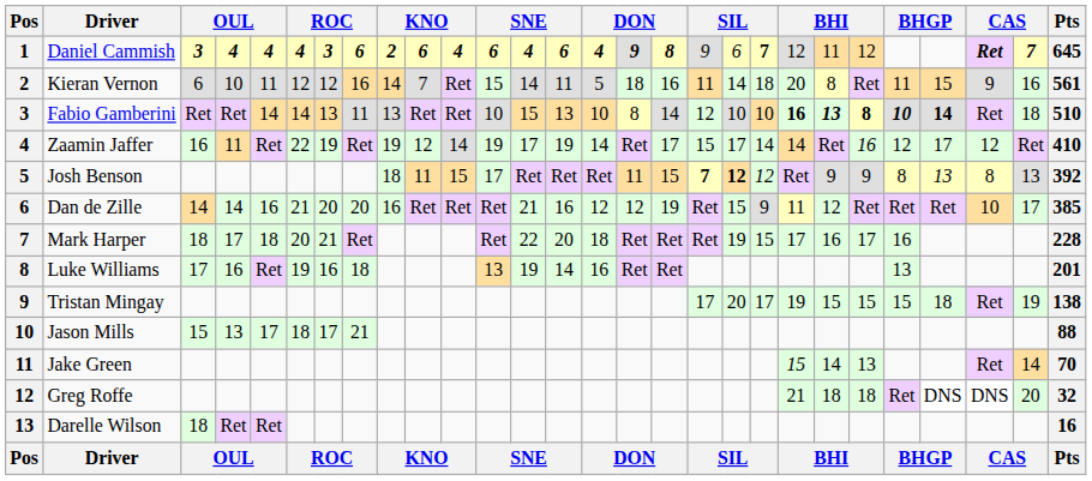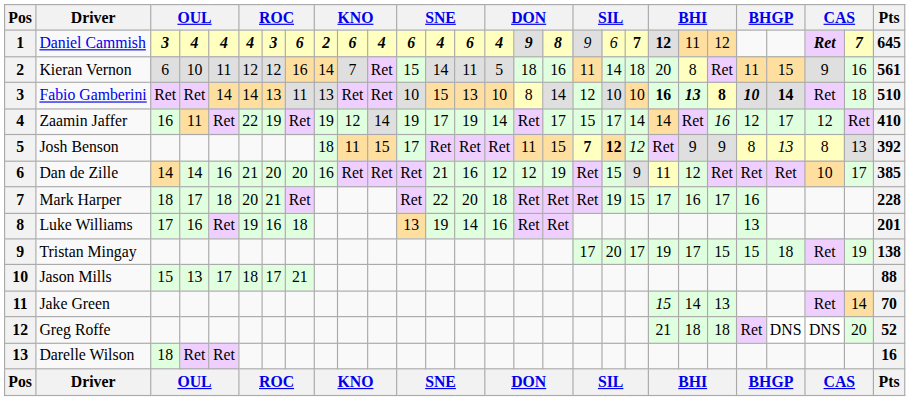 <table class="wikitable" style="font-size: 85%; text-align: center;">
 <tr valign="top">
 <th valign="middle">Pos</th>
 <th valign="middle">Driver</th>
 <th colspan="3"><a href='#'>OUL</a></th>
 <th colspan="3"><a href='#'>ROC</a></th>
 <th colspan="3"><a href='#'>KNO</a></th>
 <th colspan="3"><a href='#'>SNE</a></th>
 <th colspan="3"><a href='#'>DON</a></th>
 <th colspan="3"><a href='#'>SIL</a></th>
 <th colspan="3"><a href='#'>BHI</a></th>
 <th colspan="2"><a href='#'>BHGP</a></th>
 <th colspan="2"><a href='#'>CAS</a></th>
 <th valign="middle">Pts</th>
 </tr>
 <tr>
 <th>1</th>
 <td align=left> <a href='#'>Daniel Cammish</a></td>
 <td style="background:#FFFFBF;"><strong><em>3</em></strong></td>
 <td style="background:#FFFFBF;"><strong><em>4</em></strong></td>
 <td style="background:#FFFFBF;"><strong><em>4</em></strong></td>
 <td style="background:#FFFFBF;"><strong><em>4</em></strong></td>
 <td style="background:#FFFFBF;"><strong><em>3</em></strong></td>
 <td style="background:#FFFFBF;"><strong><em>6</em></strong></td>
 <td style="background:#FFFFBF;"><strong><em>2</em></strong></td>
 <td style="background:#FFFFBF;"><strong><em>6</em></strong></td>
 <td style="background:#FFFFBF;"><strong><em>4</em></strong></td>
 <td style="background:#FFFFBF;"><strong><em>6</em></strong></td>
 <td style="background:#FFFFBF;"><strong><em>4</em></strong></td>
 <td style="background:#FFFFBF;"><strong><em>6</em></strong></td>
 <td style="background:#FFFFBF;"><strong><em>4</em></strong></td>
 <td style="background:#DFDFDF;"><strong><em>9</em></strong></td>
 <td style="background:#FFFFBF;"><strong><em>8</em></strong></td>
 <td style="background:#DFDFDF;"><em>9</em></td>
 <td style="background:#FFFFBF;"><em>6</em></td>
 <td style="background:#FFFFBF;"><strong>7</strong></td>
-<td style="background:#DFDFDF;">12</td>
+<td style="background:#DFDFDF;"><strong>12</strong></td>
 <td style="background:#FFDF9F;">11</td>
 <td style="background:#FFDF9F;">12</td>
 <td></td>
 <td></td>
 <td style="background:#EFCFFF;"><strong><em>Ret</em></strong></td>
 <td style="background:#FFFFBF;"><strong><em>7</em></strong></td>
 <th>645</th>
 </tr>
 <tr>
 <th>2</th>
 <td align=left> Kieran Vernon</td>
 <td style="background:#DFDFDF;">6</td>
 <td style="background:#DFDFDF;">10</td>
 <td style="background:#DFDFDF;">11</td>
 <td style="background:#DFDFDF;">12</td>
 <td style="background:#DFDFDF;">12</td>
 <td style="background:#FFDF9F;">16</td>
 <td style="background:#FFDF9F;">14</td>
 <td style="background:#DFDFDF;">7</td>
 <td style="background:#EFCFFF;">Ret</td>
 <td style="background:#DFFFDF;">15</td>
 <td style="background:#DFDFDF;">14</td>
 <td style="background:#DFDFDF;">11</td>
 <td style="background:#DFDFDF;">5</td>
 <td style="background:#DFFFDF;">18</td>
 <td style="background:#DFFFDF;">16</td>
 <td style="background:#FFDF9F;">11</td>
 <td style="background:#DFFFDF;">14</td>
 <td style="background:#DFFFDF;">18</td>
 <td style="background:#DFFFDF;">20</td>
 <td style="background:#FFFFBF;">8</td>
 <td style="background:#EFCFFF;">Ret</td>
 <td style="background:#FFDF9F;">11</td>
 <td style="background:#FFDF9F;">15</td>
 <td style="background:#DFDFDF;">9</td>
 <td style="background:#DFFFDF;">16</td>
 <th>561</th>
 </tr>
 <tr>
 <th>3</th>
 <td align=left> <a href='#'>Fabio Gamberini</a></td>
 <td style="background:#EFCFFF;">Ret</td>
 <td style="background:#EFCFFF;">Ret</td>
 <td style="background:#FFDF9F;">14</td>
 <td style="background:#FFDF9F;">14</td>
 <td style="background:#FFDF9F;">13</td>
 <td style="background:#DFDFDF;">11</td>
 <td style="background:#DFDFDF;">13</td>
 <td style="background:#EFCFFF;">Ret</td>
 <td style="background:#EFCFFF;">Ret</td>
 <td style="background:#DFDFDF;">10</td>
 <td style="background:#FFDF9F;">15</td>
 <td style="background:#FFDF9F;">13</td>
 <td style="background:#FFDF9F;">10</td>
 <td style="background:#FFFFBF;">8</td>
 <td style="background:#DFDFDF;">14</td>
 <td style="background:#DFFFDF;">12</td>
 <td style="background:#DFDFDF;">10</td>
 <td style="background:#FFDF9F;">10</td>
 <td style="background:#DFFFDF;"><strong>16</strong></td>
 <td style="background:#DFFFDF;"><strong><em>13</em></strong></td>
 <td style="background:#FFFFBF;"><strong>8</strong></td>
 <td style="background:#DFDFDF;"><strong><em>10</em></strong></td>
 <td style="background:#DFDFDF;"><strong>14</strong></td>
 <td style="background:#EFCFFF;">Ret</td>
 <td style="background:#DFFFDF;">18</td>
 <th>510</th>
 </tr>
 <tr>
 <th>4</th>
 <td align=left> Zaamin Jaffer</td>
 <td style="background:#DFFFDF;">16</td>
 <td style="background:#FFDF9F;">11</td>
 <td style="background:#EFCFFF;">Ret</td>
 <td style="background:#DFFFDF;">22</td>
 <td style="background:#DFFFDF;">19</td>
 <td style="background:#EFCFFF;">Ret</td>
 <td style="background:#DFFFDF;">19</td>
 <td style="background:#DFFFDF;">12</td>
 <td style="background:#DFDFDF;">14</td>
 <td style="background:#DFFFDF;">19</td>
 <td style="background:#DFFFDF;">17</td>
 <td style="background:#DFFFDF;">19</td>
 <td style="background:#DFFFDF;">14</td>
 <td style="background:#EFCFFF;">Ret</td>
 <td style="background:#DFFFDF;">17</td>
 <td style="background:#DFFFDF;">15</td>
 <td style="background:#DFFFDF;">17</td>
 <td style="background:#DFFFDF;">14</td>
 <td style="background:#FFDF9F;">14</td>
 <td style="background:#EFCFFF;">Ret</td>
 <td style="background:#DFFFDF;"><em>16</em></td>
 <td style="background:#DFFFDF;">12</td>
 <td style="background:#DFFFDF;">17</td>
 <td style="background:#DFFFDF;">12</td>
 <td style="background:#EFCFFF;">Ret</td>
 <th>410</th>
 </tr>
 <tr>
 <th>5</th>
 <td align=left> Josh Benson</td>
 <td></td>
 <td></td>
 <td></td>
 <td></td>
 <td></td>
 <td></td>
 <td style="background:#DFFFDF;">18</td>
 <td style="background:#FFDF9F;">11</td>
 <td style="background:#FFDF9F;">15</td>
 <td style="background:#DFFFDF;">17</td>
 <td style="background:#EFCFFF;">Ret</td>
 <td style="background:#EFCFFF;">Ret</td>
 <td style="background:#EFCFFF;">Ret</td>
 <td style="background:#FFDF9F;">11</td>
 <td style="background:#FFDF9F;">15</td>
 <td style="background:#FFFFBF;"><strong>7</strong></td>
 <td style="background:#FFDF9F;"><strong>12</strong></td>
 <td style="background:#DFFFDF;"><em>12</em></td>
 <td style="background:#EFCFFF;">Ret</td>
 <td style="background:#DFDFDF;">9</td>
 <td style="background:#DFDFDF;">9</td>
 <td style="background:#FFFFBF;">8</td>
 <td style="background:#FFFFBF;"><em>13</em></td>
 <td style="background:#FFFFBF;">8</td>
 <td style="background:#DFDFDF;">13</td>
 <th>392</th>
 </tr>
 <tr>
 <th>6</th>
 <td align=left> Dan de Zille</td>
 <td style="background:#FFDF9F;">14</td>
 <td style="background:#DFFFDF;">14</td>
 <td style="background:#DFFFDF;">16</td>
 <td style="background:#DFFFDF;">21</td>
 <td style="background:#DFFFDF;">20</td>
 <td style="background:#DFFFDF;">20</td>
 <td style="background:#DFFFDF;">16</td>
 <td style="background:#EFCFFF;">Ret</td>
 <td style="background:#EFCFFF;">Ret</td>
 <td style="background:#EFCFFF;">Ret</td>
 <td style="background:#DFFFDF;">21</td>
 <td style="background:#DFFFDF;">16</td>
 <td style="background:#DFFFDF;">12</td>
 <td style="background:#DFFFDF;">12</td>
 <td style="background:#DFFFDF;">19</td>
 <td style="background:#EFCFFF;">Ret</td>
 <td style="background:#DFFFDF;">15</td>
 <td style="background:#DFDFDF;">9</td>
 <td style="background:#FFFFBF;">11</td>
 <td style="background:#DFFFDF;">12</td>
 <td style="background:#EFCFFF;">Ret</td>
 <td style="background:#EFCFFF;">Ret</td>
 <td style="background:#EFCFFF;">Ret</td>
 <td style="background:#FFDF9F;">10</td>
 <td style="background:#DFFFDF;">17</td>
 <th>385</th>
 </tr>
 <tr>
 <th>7</th>
 <td align=left> Mark Harper</td>
 <td style="background:#DFFFDF;">18</td>
 <td style="background:#DFFFDF;">17</td>
 <td style="background:#DFFFDF;">18</td>
 <td style="background:#DFFFDF;">20</td>
 <td style="background:#DFFFDF;">21</td>
 <td style="background:#EFCFFF;">Ret</td>
 <td></td>
 <td></td>
 <td></td>
 <td style="background:#EFCFFF;">Ret</td>
 <td style="background:#DFFFDF;">22</td>
 <td style="background:#DFFFDF;">20</td>
 <td style="background:#DFFFDF;">18</td>
 <td style="background:#EFCFFF;">Ret</td>
 <td style="background:#EFCFFF;">Ret</td>
 <td style="background:#EFCFFF;">Ret</td>
 <td style="background:#DFFFDF;">19</td>
 <td style="background:#DFFFDF;">15</td>
 <td style="background:#DFFFDF;">17</td>
 <td style="background:#DFFFDF;">16</td>
 <td style="background:#DFFFDF;">17</td>
 <td style="background:#DFFFDF;">16</td>
 <td></td>
 <td></td>
 <td></td>
 <th>228</th>
 </tr>
 <tr>
 <th>8</th>
 <td align=left> Luke Williams</td>
 <td style="background:#DFFFDF;">17</td>
 <td style="background:#DFFFDF;">16</td>
 <td style="background:#EFCFFF;">Ret</td>
 <td style="background:#DFFFDF;">19</td>
 <td style="background:#DFFFDF;">16</td>
 <td style="background:#DFFFDF;">18</td>
 <td></td>
 <td></td>
 <td></td>
 <td style="background:#FFDF9F;">13</td>
 <td style="background:#DFFFDF;">19</td>
 <td style="background:#DFFFDF;">14</td>
 <td style="background:#DFFFDF;">16</td>
 <td style="background:#EFCFFF;">Ret</td>
 <td style="background:#EFCFFF;">Ret</td>
 <td></td>
 <td></td>
 <td></td>
 <td></td>
 <td></td>
 <td></td>
 <td style="background:#DFFFDF;">13</td>
 <td></td>
 <td></td>
 <td></td>
 <th>201</th>
 </tr>
 <tr>
 <th>9</th>
 <td align=left> Tristan Mingay</td>
 <td></td>
 <td></td>
 <td></td>
 <td></td>
 <td></td>
 <td></td>
 <td></td>
 <td></td>
 <td></td>
 <td></td>
 <td></td>
 <td></td>
 <td></td>
 <td></td>
 <td></td>
 <td style="background:#DFFFDF;">17</td>
 <td style="background:#DFFFDF;">20</td>
 <td style="background:#DFFFDF;">17</td>
 <td style="background:#DFFFDF;">19</td>
-<td style="background:#DFFFDF;">15</td>
+<td style="background:#DFFFDF;">17</td>
 <td style="background:#DFFFDF;">15</td>
 <td style="background:#DFFFDF;">15</td>
 <td style="background:#DFFFDF;">18</td>
 <td style="background:#EFCFFF;">Ret</td>
 <td style="background:#DFFFDF;">19</td>
 <th>138</th>
 </tr>
 <tr>
 <th>10</th>
 <td align=left> Jason Mills</td>
 <td style="background:#DFFFDF;">15</td>
 <td style="background:#DFFFDF;">13</td>
 <td style="background:#DFFFDF;">17</td>
 <td style="background:#DFFFDF;">18</td>
 <td style="background:#DFFFDF;">17</td>
 <td style="background:#DFFFDF;">21</td>
 <td></td>
 <td></td>
 <td></td>
 <td></td>
 <td></td>
 <td></td>
 <td></td>
 <td></td>
 <td></td>
 <td></td>
 <td></td>
 <td></td>
 <td></td>
 <td></td>
 <td></td>
 <td></td>
 <td></td>
 <td></td>
 <td></td>
 <th>88</th>
 </tr>
 <tr>
 <th>11</th>
 <td align=left> Jake Green</td>
 <td></td>
 <td></td>
 <td></td>
 <td></td>
 <td></td>
 <td></td>
 <td></td>
 <td></td>
 <td></td>
 <td></td>
 <td></td>
 <td></td>
 <td></td>
 <td></td>
 <td></td>
 <td></td>
 <td></td>
 <td></td>
 <td style="background:#DFFFDF;"><em>15</em></td>
 <td style="background:#DFFFDF;">14</td>
 <td style="background:#DFFFDF;">13</td>
 <td></td>
 <td></td>
 <td style="background:#EFCFFF;">Ret</td>
 <td style="background:#FFDF9F;">14</td>
 <th>70</th>
 </tr>
 <tr>
 <th>12</th>
 <td align=left> Greg Roffe</td>
 <td></td>
 <td></td>
 <td></td>
 <td></td>
 <td></td>
 <td></td>
 <td></td>
 <td></td>
 <td></td>
 <td></td>
 <td></td>
 <td></td>
 <td></td>
 <td></td>
 <td></td>
 <td></td>
 <td></td>
 <td></td>
 <td style="background:#DFFFDF;">21</td>
 <td style="background:#DFFFDF;">18</td>
 <td style="background:#DFFFDF;">18</td>
 <td style="background:#EFCFFF;">Ret</td>
 <td style="background:#FFFFFF;">DNS</td>
 <td style="background:#FFFFFF;">DNS</td>
 <td style="background:#DFFFDF;">20</td>
-<th>32</th>
+<th>52</th>
 </tr>
 <tr>
 <th>13</th>
 <td align=left> Darelle Wilson</td>
 <td style="background:#DFFFDF;">18</td>
 <td style="background:#EFCFFF;">Ret</td>
 <td style="background:#EFCFFF;">Ret</td>
 <td></td>
 <td></td>
 <td></td>
 <td></td>
 <td></td>
 <td></td>
 <td></td>
 <td></td>
 <td></td>
 <td></td>
 <td></td>
 <td></td>
 <td></td>
 <td></td>
 <td></td>
 <td></td>
 <td></td>
 <td></td>
 <td></td>
 <td></td>
 <td></td>
 <td></td>
 <th>16</th>
 </tr>
 <tr>
 <th valign="middle">Pos</th>
 <th valign="middle">Driver</th>
 <th colspan="3"><a href='#'>OUL</a></th>
 <th colspan="3"><a href='#'>ROC</a></th>
 <th colspan="3"><a href='#'>KNO</a></th>
 <th colspan="3"><a href='#'>SNE</a></th>
 <th colspan="3"><a href='#'>DON</a></th>
 <th colspan="3"><a href='#'>SIL</a></th>
 <th colspan="3"><a href='#'>BHI</a></th>
 <th colspan="2"><a href='#'>BHGP</a></th>
 <th colspan="2"><a href='#'>CAS</a></th>
 <th valign="middle">Pts</th>
 </tr>
 </table>
